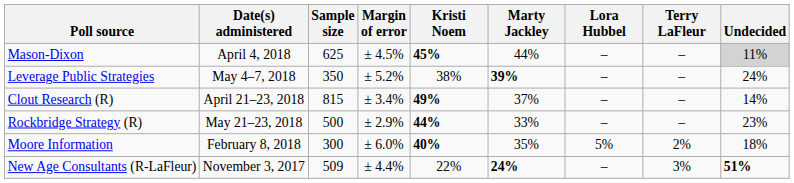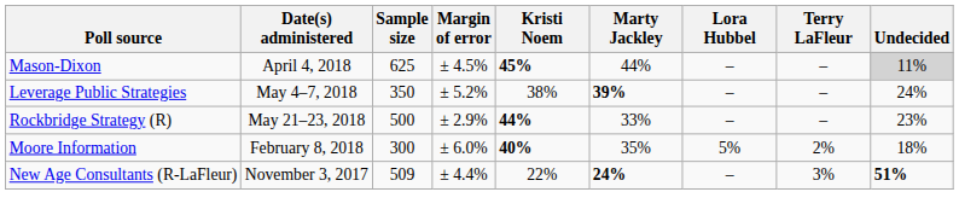 <table class="wikitable" style="font-size:90%;">
 <tr valign=bottom>
 <th>Poll source</th>
 <th>Date(s)<br>administered</th>
 <th>Sample<br>size</th>
 <th>Margin<br>of error</th>
 <th style="width:75px;">Kristi<br>Noem</th>
 <th style="width:75px;">Marty<br>Jackley</th>
 <th style="width:75px;">Lora<br>Hubbel</th>
 <th style="width:75px;">Terry<br>LaFleur</th>
 <th>Undecided</th>
 </tr>
 <tr>
 <td><a href='#'>Mason-Dixon</a></td>
 <td align=center>April 4, 2018</td>
 <td align=center>625</td>
 <td align=center>± 4.5%</td>
 <td><strong>45%</strong></td>
 <td align=center>44%</td>
 <td align=center>–</td>
 <td align=center>–</td>
 <td align=center style="background: lightgrey;">11%</td>
 </tr>
 <tr>
 <td><a href='#'>Leverage Public Strategies</a></td>
 <td align=center>May 4–7, 2018</td>
 <td align=center>350</td>
 <td align=center>± 5.2%</td>
 <td align=center>38%</td>
 <td><strong>39%</strong></td>
 <td align=center>–</td>
 <td align=center>–</td>
 <td align=center>24%</td>
 </tr>
 <tr>
-<td><a href='#'>Clout Research</a> (R)</td>
-<td align=center>April 21–23, 2018</td>
-<td align=center>815</td>
-<td align=center>± 3.4%</td>
-<td><strong>49%</strong></td>
-<td align=center>37%</td>
-<td align=center>–</td>
-<td align=center>–</td>
-<td align=center>14%</td>
-</tr>
-<tr>
 <td><a href='#'>Rockbridge Strategy</a> (R)</td>
 <td align=center>May 21–23, 2018</td>
 <td align=center>500</td>
 <td align=center>± 2.9%</td>
 <td><strong>44%</strong></td>
 <td align=center>33%</td>
 <td align=center>–</td>
 <td align=center>–</td>
 <td align=center>23%</td>
 </tr>
 <tr>
 <td><a href='#'>Moore Information</a></td>
 <td align=center>February 8, 2018</td>
 <td align=center>300</td>
 <td align=center>± 6.0%</td>
 <td><strong>40%</strong></td>
 <td align=center>35%</td>
 <td align=center>5%</td>
 <td align=center>2%</td>
 <td align=center>18%</td>
 </tr>
 <tr>
 <td><a href='#'>New Age Consultants</a> (R-LaFleur)</td>
 <td align=center>November 3, 2017</td>
 <td align=center>509</td>
 <td align=center>± 4.4%</td>
 <td align=center>22%</td>
 <td><strong>24%</strong></td>
 <td align=center>–</td>
 <td align=center>3%</td>
 <td><strong>51%</strong></td>
 </tr>
 </table>
